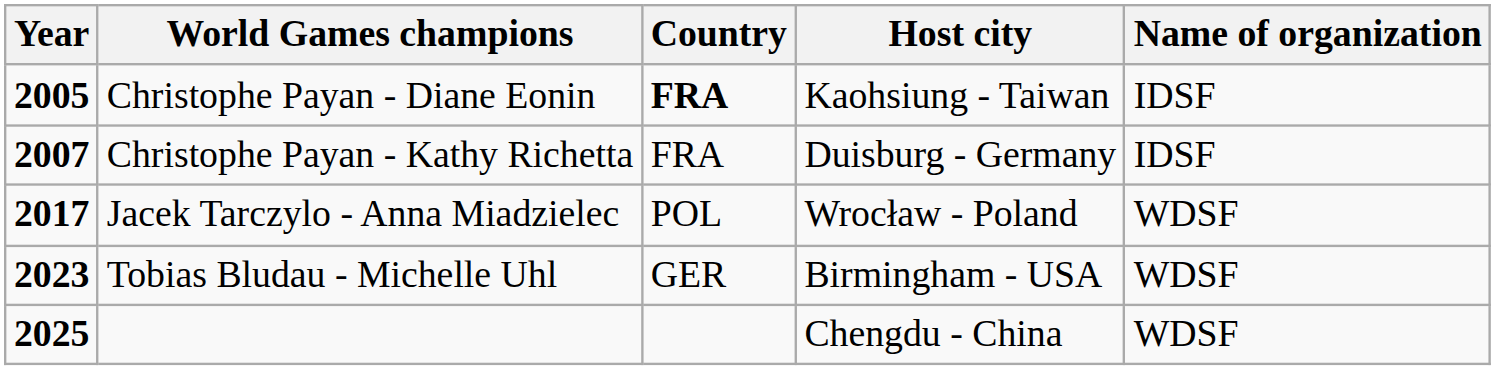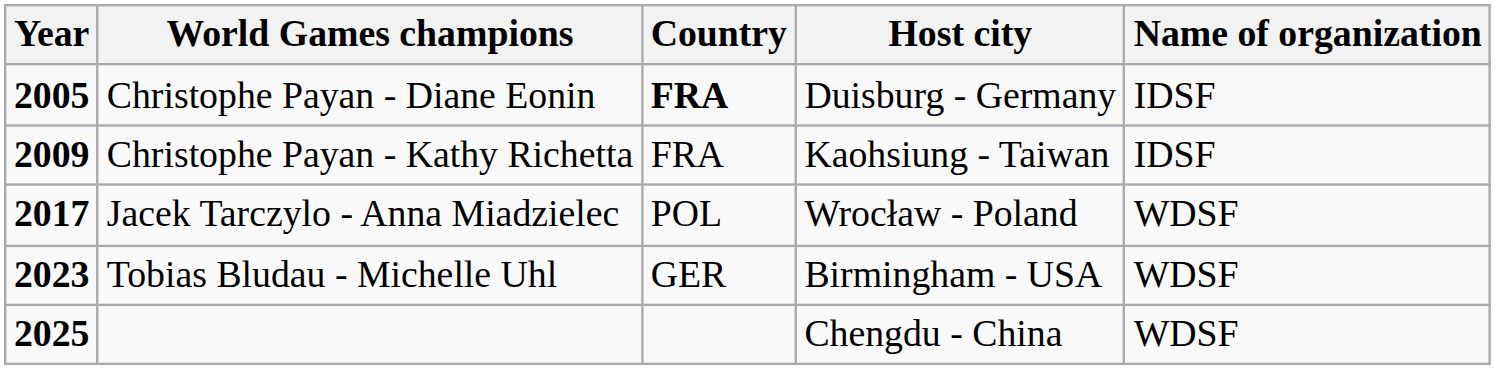 <table class="wikitable">
 <tr>
 <th>Year</th>
 <th>World Games champions</th>
 <th>Country</th>
 <th>Host city</th>
 <th>Name of organization</th>
 </tr>
 <tr>
 <td><strong>2005</strong></td>
 <td>Christophe Payan - Diane Eonin</td>
 <td><strong>FRA</strong></td>
-<td>Kaohsiung - Taiwan</td>
+<td>Duisburg - Germany</td>
 <td>IDSF</td>
 </tr>
 <tr>
-<td><strong>2007</strong></td>
+<td><strong>2009</strong></td>
 <td>Christophe Payan - Kathy Richetta</td>
 <td>FRA</td>
-<td>Duisburg - Germany</td>
+<td>Kaohsiung - Taiwan</td>
 <td>IDSF</td>
 </tr>
 <tr>
 <td><strong>2017</strong></td>
 <td>Jacek Tarczylo - Anna Miadzielec</td>
 <td>POL</td>
 <td>Wrocław - Poland</td>
 <td>WDSF</td>
 </tr>
 <tr>
 <td><strong>2023</strong></td>
 <td>Tobias Bludau - Michelle Uhl</td>
 <td>GER</td>
 <td>Birmingham - USA</td>
 <td>WDSF</td>
 </tr>
 <tr>
 <td><strong>2025</strong></td>
 <td></td>
 <td></td>
 <td>Chengdu - China</td>
 <td>WDSF</td>
 </tr>
 </table>
